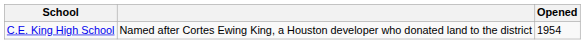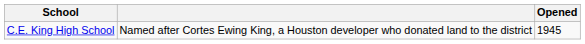 <table class="wikitable">
 <tr>
 <th>School</th>
 <th></th>
 <th>Opened</th>
 </tr>
 <tr>
 <td><a href='#'>C.E. King High School</a></td>
 <td>Named after Cortes Ewing King, a Houston developer who donated land to the district</td>
-<td>1954</td>
+<td>1945</td>
 </tr>
 </table>
